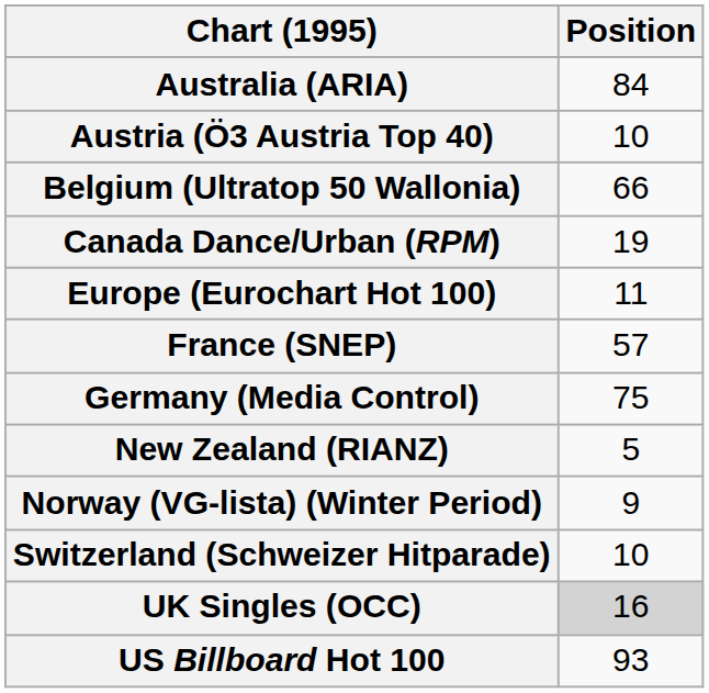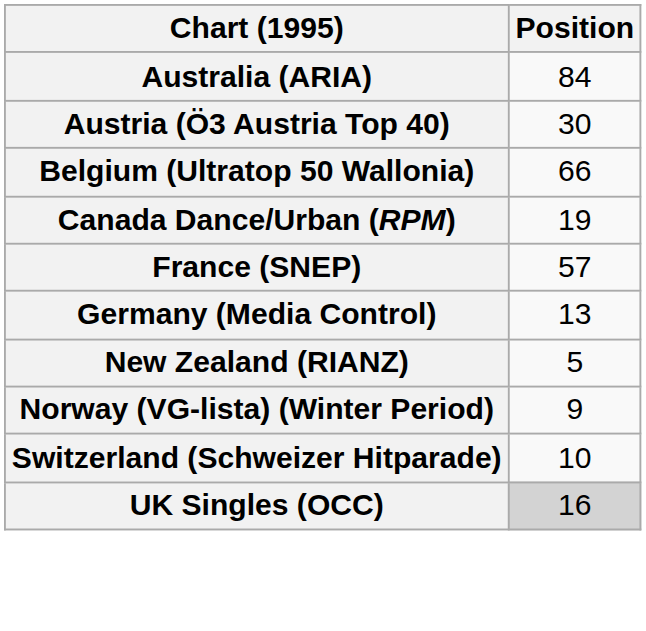 <table class="wikitable sortable plainrowheaders">
 <tr>
 <th>Chart (1995)</th>
 <th>Position</th>
 </tr>
 <tr>
 <th scope="row">Australia (ARIA)</th>
 <td style="text-align:center;">84</td>
 </tr>
 <tr>
 <th scope="row">Austria (Ö3 Austria Top 40)</th>
-<td style="text-align:center;">10</td>
+<td style="text-align:center;">30</td>
 </tr>
 <tr>
 <th scope="row">Belgium (Ultratop 50 Wallonia)</th>
 <td style="text-align:center;">66</td>
 </tr>
 <tr>
 <th scope="row">Canada Dance/Urban (<em>RPM</em>)</th>
 <td style="text-align:center;">19</td>
 </tr>
 <tr>
-<th scope="row">Europe (Eurochart Hot 100)</th>
-<td style="text-align:center;">11</td>
-</tr>
-<tr>
 <th scope="row">France (SNEP)</th>
 <td style="text-align:center;">57</td>
 </tr>
 <tr>
 <th scope="row">Germany (Media Control)</th>
-<td style="text-align:center;">75</td>
+<td style="text-align:center;">13</td>
 </tr>
 <tr>
 <th scope="row">New Zealand (RIANZ)</th>
 <td style="text-align:center;">5</td>
 </tr>
 <tr>
 <th scope="row">Norway (VG-lista) (Winter Period)</th>
 <td style="text-align:center;">9</td>
 </tr>
 <tr>
 <th scope="row">Switzerland (Schweizer Hitparade)</th>
 <td style="text-align:center;">10</td>
 </tr>
 <tr>
 <th scope="row">UK Singles (OCC)</th>
 <td style="background: lightgrey; text-align:center;">16</td>
 </tr>
-<tr>
-<th scope="row">US <em>Billboard</em> Hot 100</th>
-<td style="text-align:center;">93</td>
-</tr>
 </table>
